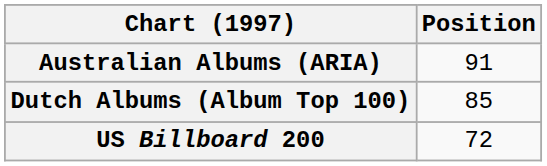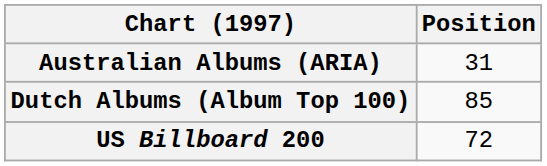 <table class="wikitable sortable plainrowheaders" style="text-align:center">
 <tr>
 <th scope="col">Chart (1997)</th>
 <th scope="col">Position</th>
 </tr>
 <tr>
 <th scope="row">Australian Albums (ARIA)</th>
-<td>91</td>
+<td>31</td>
 </tr>
 <tr>
 <th scope="row">Dutch Albums (Album Top 100)</th>
 <td>85</td>
 </tr>
 <tr>
 <th scope="row">US <em>Billboard</em> 200</th>
 <td>72</td>
 </tr>
 </table>
